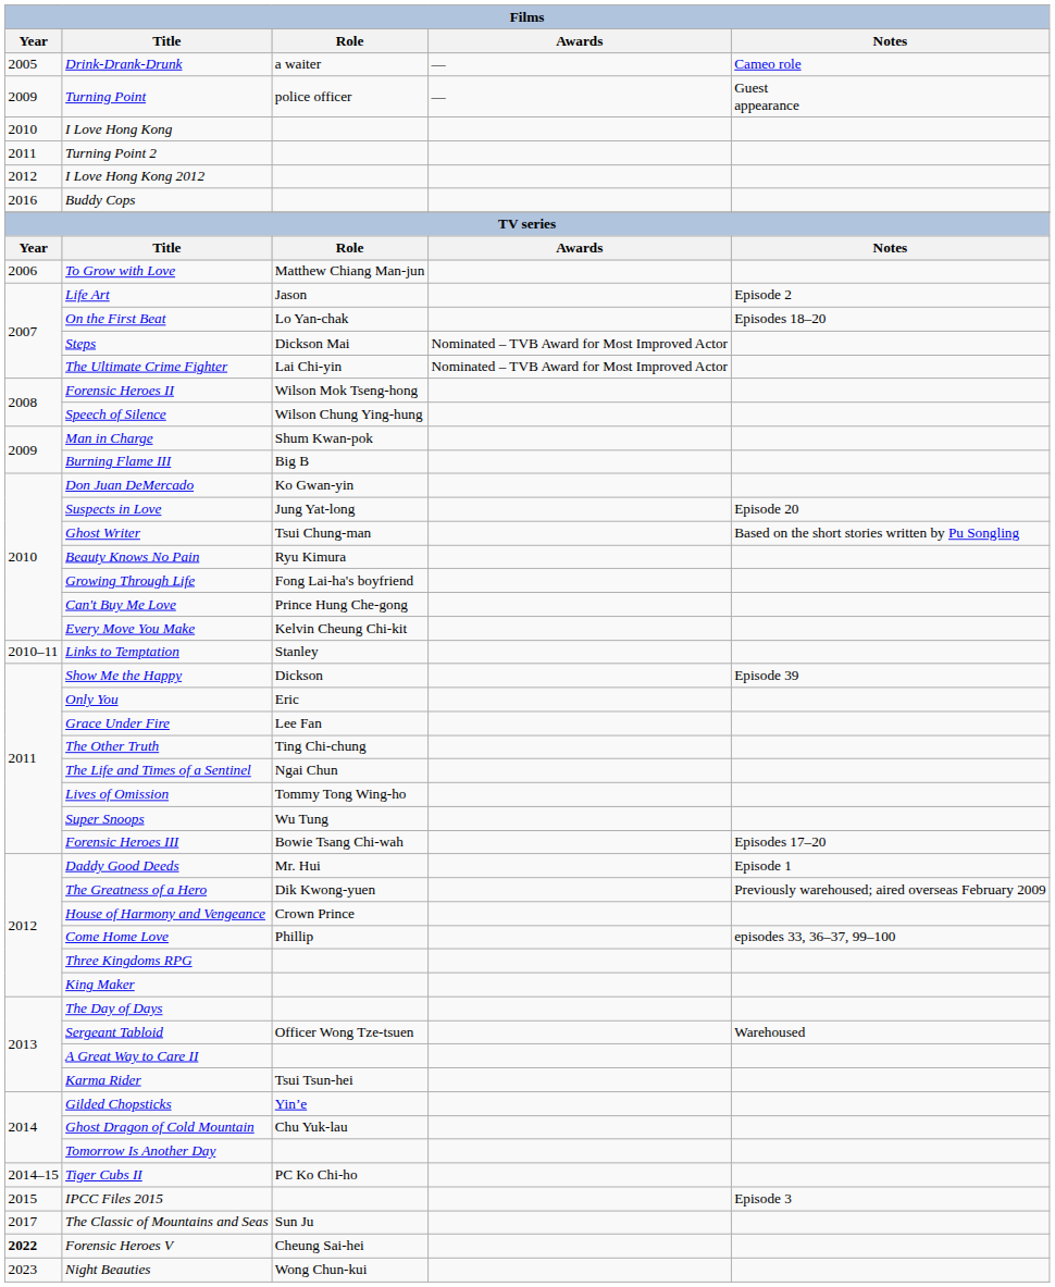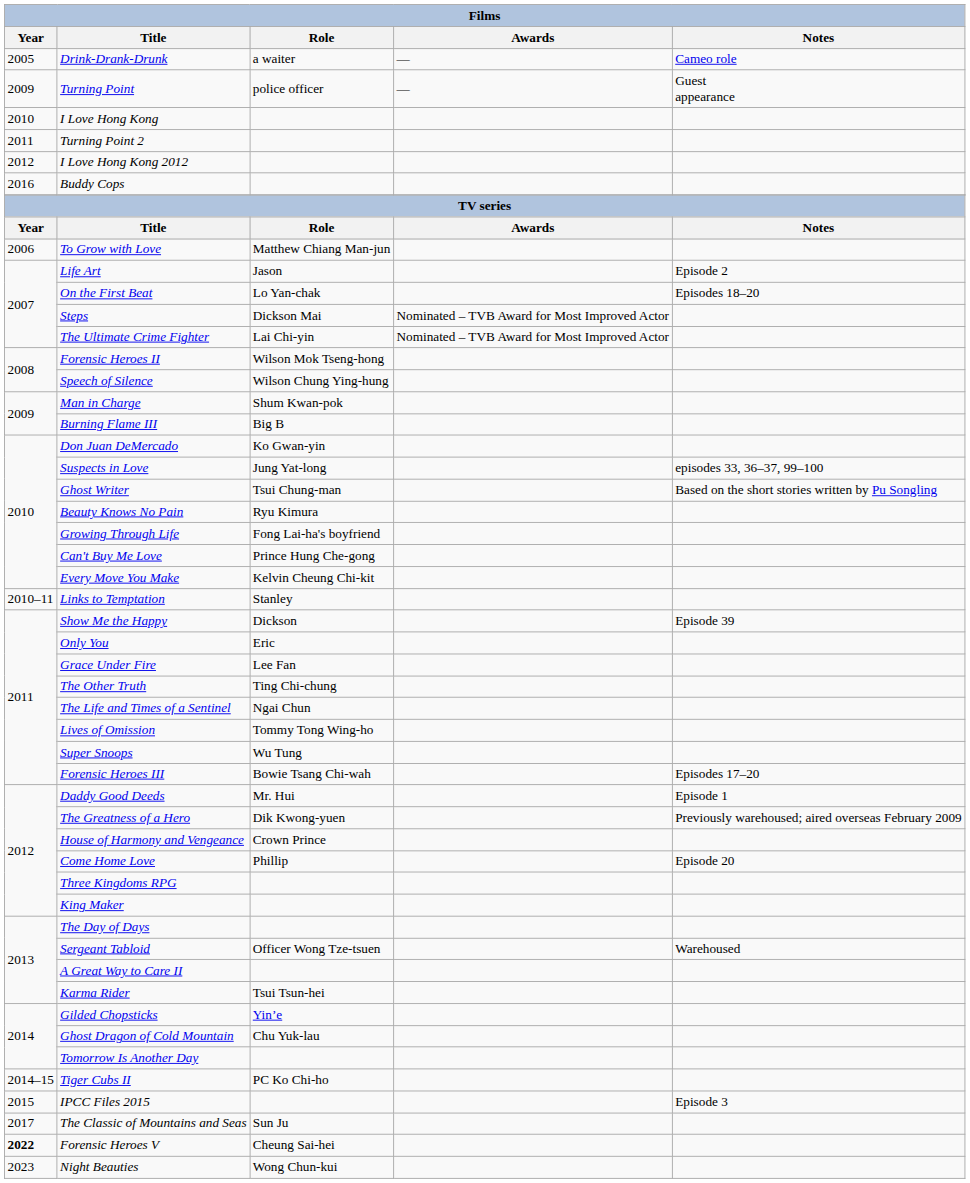 <table class="wikitable" style="font-size: 90%;">
 <tr bgcolor="#CCCCCC" align="center">
 <th colspan="6" style="background: LightSteelBlue;">Films</th>
 </tr>
 <tr bgcolor="#CCCCCC" align="center">
 <th>Year</th>
 <th>Title</th>
 <th>Role</th>
 <th>Awards</th>
 <th>Notes</th>
 </tr>
 <tr>
 <td>2005</td>
 <td><em><a href='#'>Drink-Drank-Drunk</a></em></td>
 <td>a waiter</td>
 <td>—</td>
 <td><a href='#'>Cameo role</a></td>
 </tr>
 <tr>
 <td>2009</td>
 <td><em><a href='#'>Turning Point</a></em></td>
 <td>police officer</td>
 <td>—</td>
 <td>Guest<br>appearance</td>
 </tr>
 <tr>
 <td>2010</td>
 <td><em>I Love Hong Kong</em></td>
 <td></td>
 <td></td>
 <td></td>
 </tr>
 <tr>
 <td>2011</td>
 <td><em>Turning Point 2</em></td>
 <td></td>
 <td></td>
 <td></td>
 </tr>
 <tr>
 <td>2012</td>
 <td><em>I Love Hong Kong 2012</em></td>
 <td></td>
 <td></td>
 <td></td>
 </tr>
 <tr>
 <td>2016</td>
 <td><em>Buddy Cops</em></td>
 <td></td>
 <td></td>
 <td></td>
 </tr>
 <tr>
 </tr>
 <tr bgcolor="#CCCCCC" align="center">
 <th colspan="6" style="background: LightSteelBlue;">TV series</th>
 </tr>
 <tr bgcolor="#CCCCCC" align="center">
 <th>Year</th>
 <th>Title</th>
 <th>Role</th>
 <th>Awards</th>
 <th>Notes</th>
 </tr>
 <tr>
 <td>2006</td>
 <td><em><a href='#'>To Grow with Love</a></em></td>
 <td>Matthew Chiang Man-jun</td>
 <td></td>
 <td></td>
 </tr>
 <tr>
 <td rowspan="4">2007</td>
 <td><em><a href='#'>Life Art</a></em></td>
 <td>Jason</td>
 <td></td>
 <td>Episode 2</td>
 </tr>
 <tr>
 <td><em><a href='#'>On the First Beat</a></em></td>
 <td>Lo Yan-chak</td>
 <td></td>
 <td>Episodes 18–20</td>
 </tr>
 <tr>
 <td><em><a href='#'>Steps</a></em></td>
 <td>Dickson Mai</td>
 <td>Nominated – TVB Award for Most Improved Actor</td>
 <td></td>
 </tr>
 <tr>
 <td><em><a href='#'>The Ultimate Crime Fighter</a></em></td>
 <td>Lai Chi-yin</td>
 <td>Nominated – TVB Award for Most Improved Actor</td>
 <td></td>
 </tr>
 <tr>
 <td rowspan="2">2008</td>
 <td><em><a href='#'>Forensic Heroes II</a></em></td>
 <td>Wilson Mok Tseng-hong</td>
 <td></td>
 <td></td>
 </tr>
 <tr>
 <td><em><a href='#'>Speech of Silence</a></em></td>
 <td>Wilson Chung Ying-hung</td>
 <td></td>
 <td></td>
 </tr>
 <tr>
 <td rowspan="2">2009</td>
 <td><em><a href='#'>Man in Charge</a></em></td>
 <td>Shum Kwan-pok</td>
 <td></td>
 <td></td>
 </tr>
 <tr>
 <td><em><a href='#'>Burning Flame III</a></em></td>
 <td>Big B</td>
 <td></td>
 <td></td>
 </tr>
 <tr>
 <td rowspan=7>2010</td>
 <td><em><a href='#'>Don Juan DeMercado</a></em></td>
 <td>Ko Gwan-yin</td>
 <td></td>
 <td></td>
 </tr>
 <tr>
 <td><em><a href='#'>Suspects in Love</a></em></td>
 <td>Jung Yat-long</td>
 <td></td>
-<td>Episode 20</td>
+<td>episodes 33, 36–37, 99–100</td>
 </tr>
 <tr>
 <td><em><a href='#'>Ghost Writer</a></em></td>
 <td>Tsui Chung-man</td>
 <td></td>
 <td>Based on the short stories written by <a href='#'>Pu Songling</a></td>
 </tr>
 <tr>
 <td><em><a href='#'>Beauty Knows No Pain</a></em></td>
 <td>Ryu Kimura</td>
 <td></td>
 <td></td>
 </tr>
 <tr>
 <td><em><a href='#'>Growing Through Life</a></em></td>
 <td>Fong Lai-ha's boyfriend</td>
 <td></td>
 <td></td>
 </tr>
 <tr>
 <td><em><a href='#'>Can't Buy Me Love</a></em></td>
 <td>Prince Hung Che-gong</td>
 <td></td>
 <td></td>
 </tr>
 <tr>
 <td><em><a href='#'>Every Move You Make</a></em></td>
 <td>Kelvin Cheung Chi-kit</td>
 <td></td>
 <td></td>
 </tr>
 <tr>
 <td>2010–11</td>
 <td><em><a href='#'>Links to Temptation</a></em></td>
 <td>Stanley</td>
 <td></td>
 <td></td>
 </tr>
 <tr>
 <td rowspan=8>2011</td>
 <td><em><a href='#'>Show Me the Happy</a></em></td>
 <td>Dickson</td>
 <td></td>
 <td>Episode 39</td>
 </tr>
 <tr>
 <td><em><a href='#'>Only You</a></em></td>
 <td>Eric</td>
 <td></td>
 <td></td>
 </tr>
 <tr>
 <td><em><a href='#'>Grace Under Fire</a></em></td>
 <td>Lee Fan</td>
 <td></td>
 <td></td>
 </tr>
 <tr>
 <td><em><a href='#'>The Other Truth</a></em></td>
 <td>Ting Chi-chung</td>
 <td></td>
 <td></td>
 </tr>
 <tr>
 <td><em><a href='#'>The Life and Times of a Sentinel</a></em></td>
 <td>Ngai Chun</td>
 <td></td>
 <td></td>
 </tr>
 <tr>
 <td><em><a href='#'>Lives of Omission</a></em></td>
 <td>Tommy Tong Wing-ho</td>
 <td></td>
 <td></td>
 </tr>
 <tr>
 <td><em><a href='#'>Super Snoops</a></em></td>
 <td>Wu Tung</td>
 <td></td>
 <td></td>
 </tr>
 <tr>
 <td><em><a href='#'>Forensic Heroes III</a></em></td>
 <td>Bowie Tsang Chi-wah</td>
 <td></td>
 <td>Episodes 17–20</td>
 </tr>
 <tr>
 <td rowspan="6">2012</td>
 <td><em><a href='#'>Daddy Good Deeds</a></em></td>
 <td>Mr. Hui</td>
 <td></td>
 <td>Episode 1</td>
 </tr>
 <tr>
 <td><em><a href='#'>The Greatness of a Hero</a></em></td>
 <td>Dik Kwong-yuen</td>
 <td></td>
 <td>Previously warehoused; aired overseas February 2009</td>
 </tr>
 <tr>
 <td><em><a href='#'>House of Harmony and Vengeance</a></em></td>
 <td>Crown Prince</td>
 <td></td>
 <td></td>
 </tr>
 <tr>
 <td><em><a href='#'>Come Home Love</a></em></td>
 <td>Phillip</td>
 <td></td>
-<td>episodes 33, 36–37, 99–100</td>
+<td>Episode 20</td>
 </tr>
 <tr>
 <td><em><a href='#'>Three Kingdoms RPG</a></em></td>
 <td></td>
 <td></td>
 <td></td>
 </tr>
 <tr>
 <td><em><a href='#'>King Maker</a></em></td>
 <td></td>
 <td></td>
 <td></td>
 </tr>
 <tr>
 <td rowspan=4>2013</td>
 <td><em><a href='#'>The Day of Days</a></em></td>
 <td></td>
 <td></td>
 <td></td>
 </tr>
 <tr>
 <td><em><a href='#'>Sergeant Tabloid</a></em></td>
 <td>Officer Wong Tze-tsuen</td>
 <td></td>
 <td>Warehoused</td>
 </tr>
 <tr>
 <td><em><a href='#'>A Great Way to Care II</a></em></td>
 <td></td>
 <td></td>
 <td></td>
 </tr>
 <tr>
 <td><em><a href='#'>Karma Rider</a></em></td>
 <td>Tsui Tsun-hei</td>
 <td></td>
 <td></td>
 </tr>
 <tr>
 <td rowspan=3>2014</td>
 <td><em><a href='#'>Gilded Chopsticks</a></em></td>
 <td><a href='#'>Yin’e</a></td>
 <td></td>
 <td></td>
 </tr>
 <tr>
 <td><em><a href='#'>Ghost Dragon of Cold Mountain</a></em></td>
 <td>Chu Yuk-lau</td>
 <td></td>
 <td></td>
 </tr>
 <tr>
 <td><em><a href='#'>Tomorrow Is Another Day</a></em></td>
 <td></td>
 <td></td>
 <td></td>
 </tr>
 <tr>
 <td>2014–15</td>
 <td><em><a href='#'>Tiger Cubs II</a></em></td>
 <td>PC Ko Chi-ho</td>
 <td></td>
 <td></td>
 </tr>
 <tr>
 <td>2015</td>
 <td><em>IPCC Files 2015</em></td>
 <td></td>
 <td></td>
 <td>Episode 3</td>
 </tr>
 <tr>
 <td>2017</td>
 <td><em>The Classic of Mountains and Seas</em></td>
 <td>Sun Ju</td>
 <td></td>
 <td></td>
 </tr>
 <tr>
 <td><strong>2022</strong></td>
 <td><em>Forensic Heroes V</em></td>
 <td>Cheung Sai-hei</td>
 <td></td>
 <td></td>
 </tr>
 <tr>
 <td>2023</td>
 <td><em>Night Beauties</em></td>
 <td>Wong Chun-kui</td>
 <td></td>
 <td></td>
 </tr>
 </table>
